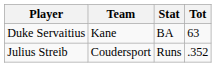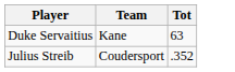 <table class="wikitable">
 <tr>
 <th>Player</th>
 <th>Team</th>
-<th>Stat</th>
 <th>Tot</th>
 </tr>
 <tr>
 <td>Duke Servaitius</td>
 <td>Kane</td>
-<td>BA</td>
 <td>63</td>
 </tr>
 <tr>
 <td>Julius Streib</td>
 <td>Coudersport</td>
-<td>Runs</td>
 <td>.352</td>
 </tr>
 </table>
